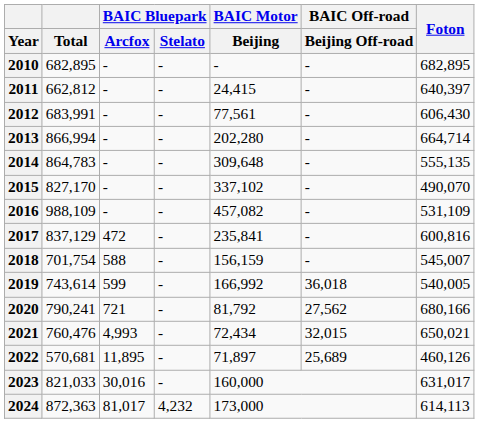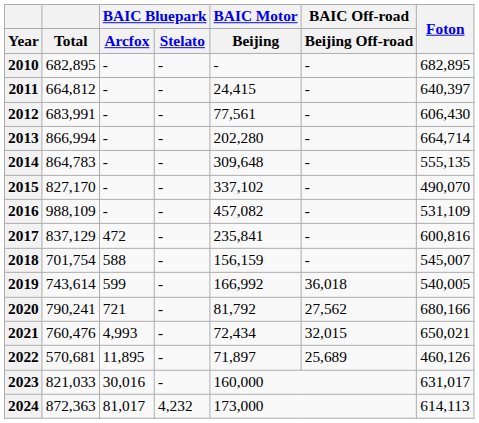 <table class="wikitable">
 <tr>
 <th></th>
 <th></th>
 <th colspan="2"><a href='#'>BAIC Bluepark</a></th>
 <th><a href='#'>BAIC Motor</a></th>
 <th>BAIC Off-road</th>
 <th rowspan="2"><a href='#'>Foton</a></th>
 </tr>
 <tr>
 <th>Year</th>
 <th>Total</th>
 <th><strong><a href='#'>Arcfox</a></strong></th>
 <th><a href='#'>Stelato</a></th>
 <th>Beijing</th>
 <th>Beijing Off-road</th>
 </tr>
 <tr>
 <th>2010</th>
 <td>682,895</td>
 <td>-</td>
 <td>-</td>
 <td>-</td>
 <td>-</td>
 <td>682,895</td>
 </tr>
 <tr>
 <th>2011</th>
-<td>662,812</td>
+<td>664,812</td>
 <td>-</td>
 <td>-</td>
 <td>24,415</td>
 <td>-</td>
 <td>640,397</td>
 </tr>
 <tr>
 <th>2012</th>
 <td>683,991</td>
 <td>-</td>
 <td>-</td>
 <td>77,561</td>
 <td>-</td>
 <td>606,430</td>
 </tr>
 <tr>
 <th>2013</th>
 <td>866,994</td>
 <td>-</td>
 <td>-</td>
 <td>202,280</td>
 <td>-</td>
 <td>664,714</td>
 </tr>
 <tr>
 <th>2014</th>
 <td>864,783</td>
 <td>-</td>
 <td>-</td>
 <td>309,648</td>
 <td>-</td>
 <td>555,135</td>
 </tr>
 <tr>
 <th>2015</th>
 <td>827,170</td>
 <td>-</td>
 <td>-</td>
 <td>337,102</td>
 <td>-</td>
 <td>490,070</td>
 </tr>
 <tr>
 <th>2016</th>
 <td>988,109</td>
 <td>-</td>
 <td>-</td>
 <td>457,082</td>
 <td>-</td>
 <td>531,109</td>
 </tr>
 <tr>
 <th>2017</th>
 <td>837,129</td>
 <td>472</td>
 <td>-</td>
 <td>235,841</td>
 <td>-</td>
 <td>600,816</td>
 </tr>
 <tr>
 <th>2018</th>
 <td>701,754</td>
 <td>588</td>
 <td>-</td>
 <td>156,159</td>
 <td>-</td>
 <td>545,007</td>
 </tr>
 <tr>
 <th>2019</th>
 <td>743,614</td>
 <td>599</td>
 <td>-</td>
 <td>166,992</td>
 <td>36,018</td>
 <td>540,005</td>
 </tr>
 <tr>
 <th>2020</th>
 <td>790,241</td>
 <td>721</td>
 <td>-</td>
 <td>81,792</td>
 <td>27,562</td>
 <td>680,166</td>
 </tr>
 <tr>
 <th>2021</th>
 <td>760,476</td>
 <td>4,993</td>
 <td>-</td>
 <td>72,434</td>
 <td>32,015</td>
 <td>650,021</td>
 </tr>
 <tr>
 <th>2022</th>
 <td>570,681</td>
 <td>11,895</td>
 <td>-</td>
 <td>71,897</td>
 <td>25,689</td>
 <td>460,126</td>
 </tr>
 <tr>
 <th>2023</th>
 <td>821,033</td>
 <td>30,016</td>
 <td>-</td>
 <td colspan="2">160,000</td>
 <td>631,017</td>
 </tr>
 <tr>
 <th>2024</th>
 <td>872,363</td>
 <td>81,017</td>
 <td>4,232</td>
 <td colspan="2">173,000</td>
 <td>614,113</td>
 </tr>
 </table>
